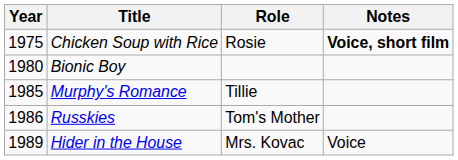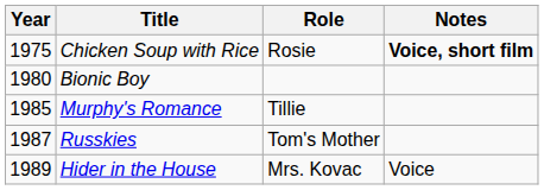 <table class="wikitable sortable">
 <tr>
 <th>Year</th>
 <th>Title</th>
 <th>Role</th>
 <th class="unsortable">Notes</th>
 </tr>
 <tr>
 <td>1975</td>
 <td><em>Chicken Soup with Rice</em></td>
 <td>Rosie</td>
 <td><strong>Voice, short film</strong></td>
 </tr>
 <tr>
 <td>1980</td>
 <td><em>Bionic Boy</em></td>
 <td></td>
 <td></td>
 </tr>
 <tr>
 <td>1985</td>
 <td><em><a href='#'>Murphy's Romance</a></em></td>
 <td>Tillie</td>
 <td></td>
 </tr>
 <tr>
-<td>1986</td>
+<td>1987</td>
 <td><em><a href='#'>Russkies</a></em></td>
 <td>Tom's Mother</td>
 <td></td>
 </tr>
 <tr>
 <td>1989</td>
 <td><em><a href='#'>Hider in the House</a></em></td>
 <td>Mrs. Kovac</td>
 <td>Voice</td>
 </tr>
 </table>
